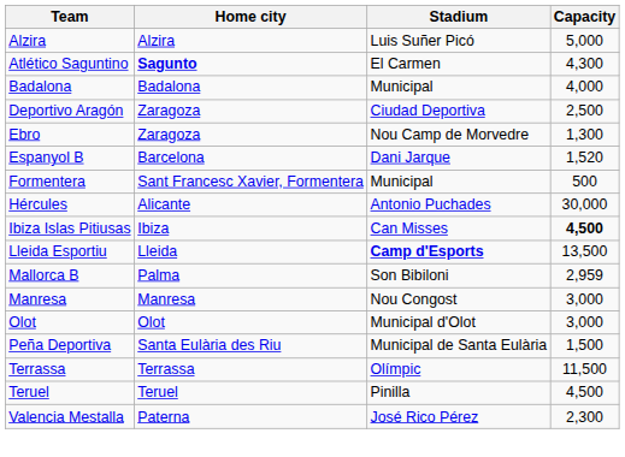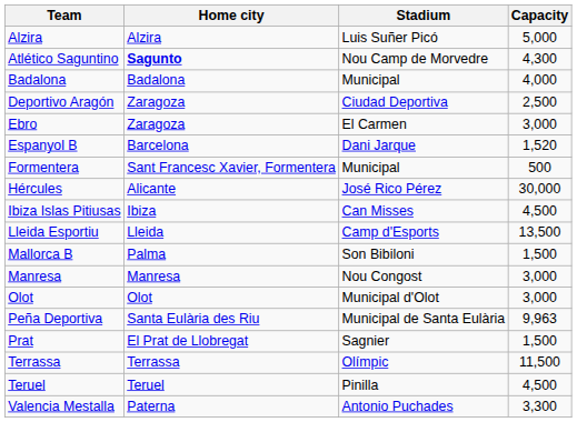 <table class="wikitable sortable">
 <tr>
 <th>Team</th>
 <th>Home city</th>
 <th>Stadium</th>
 <th>Capacity</th>
 </tr>
 <tr>
 <td><a href='#'>Alzira</a></td>
 <td><a href='#'>Alzira</a></td>
 <td>Luis Suñer Picó</td>
 <td align=center>5,000</td>
 </tr>
 <tr>
 <td><a href='#'>Atlético Saguntino</a></td>
 <td><strong><a href='#'>Sagunto</a></strong></td>
-<td>El Carmen</td>
+<td>Nou Camp de Morvedre</td>
 <td align=center>4,300</td>
 </tr>
 <tr>
 <td><a href='#'>Badalona</a></td>
 <td><a href='#'>Badalona</a></td>
 <td>Municipal</td>
 <td align=center>4,000</td>
 </tr>
 <tr>
 <td><a href='#'>Deportivo Aragón</a></td>
 <td><a href='#'>Zaragoza</a></td>
 <td><a href='#'>Ciudad Deportiva</a></td>
 <td align=center>2,500</td>
 </tr>
 <tr>
 <td><a href='#'>Ebro</a></td>
 <td><a href='#'>Zaragoza</a></td>
-<td>Nou Camp de Morvedre</td>
-<td align=center>1,300</td>
+<td>El Carmen</td>
+<td align=center>3,000</td>
 </tr>
 <tr>
 <td><a href='#'>Espanyol B</a></td>
 <td><a href='#'>Barcelona</a></td>
 <td><a href='#'>Dani Jarque</a></td>
 <td align=center>1,520</td>
 </tr>
 <tr>
 <td><a href='#'>Formentera</a></td>
 <td><a href='#'>Sant Francesc Xavier, Formentera</a></td>
 <td>Municipal</td>
 <td align=center>500</td>
 </tr>
 <tr>
 <td><a href='#'>Hércules</a></td>
 <td><a href='#'>Alicante</a></td>
-<td><a href='#'>Antonio Puchades</a></td>
+<td><a href='#'>José Rico Pérez</a></td>
 <td align=center>30,000</td>
 </tr>
 <tr>
 <td><a href='#'>Ibiza Islas Pitiusas</a></td>
 <td><a href='#'>Ibiza</a></td>
 <td><a href='#'>Can Misses</a></td>
-<td align=center><strong>4,500</strong></td>
+<td align=center>4,500</td>
 </tr>
 <tr>
 <td><a href='#'>Lleida Esportiu</a></td>
 <td><a href='#'>Lleida</a></td>
-<td><strong><a href='#'>Camp d'Esports</a></strong></td>
+<td><a href='#'>Camp d'Esports</a></td>
 <td align=center>13,500</td>
 </tr>
 <tr>
 <td><a href='#'>Mallorca B</a></td>
 <td><a href='#'>Palma</a></td>
 <td>Son Bibiloni</td>
-<td align=center>2,959</td>
+<td align=center>1,500</td>
 </tr>
 <tr>
 <td><a href='#'>Manresa</a></td>
 <td><a href='#'>Manresa</a></td>
 <td>Nou Congost</td>
 <td align=center>3,000</td>
 </tr>
 <tr>
 <td><a href='#'>Olot</a></td>
 <td><a href='#'>Olot</a></td>
 <td>Municipal d'Olot</td>
 <td align=center>3,000</td>
 </tr>
 <tr>
 <td><a href='#'>Peña Deportiva</a></td>
 <td><a href='#'>Santa Eulària des Riu</a></td>
 <td>Municipal de Santa Eulària</td>
+<td align=center>9,963</td>
+</tr>
+<tr>
+<td><a href='#'>Prat</a></td>
+<td><a href='#'>El Prat de Llobregat</a></td>
+<td>Sagnier</td>
 <td align=center>1,500</td>
 </tr>
 <tr>
 <td><a href='#'>Terrassa</a></td>
 <td><a href='#'>Terrassa</a></td>
 <td><a href='#'>Olímpic</a></td>
 <td align=center>11,500</td>
 </tr>
 <tr>
 <td><a href='#'>Teruel</a></td>
 <td><a href='#'>Teruel</a></td>
 <td>Pinilla</td>
 <td align=center>4,500</td>
 </tr>
 <tr>
 <td><a href='#'>Valencia Mestalla</a></td>
 <td><a href='#'>Paterna</a></td>
-<td><a href='#'>José Rico Pérez</a></td>
-<td align=center>2,300</td>
+<td><a href='#'>Antonio Puchades</a></td>
+<td align=center>3,300</td>
 </tr>
 </table>
